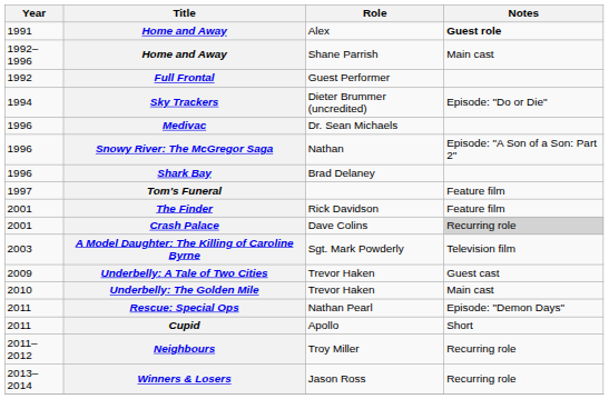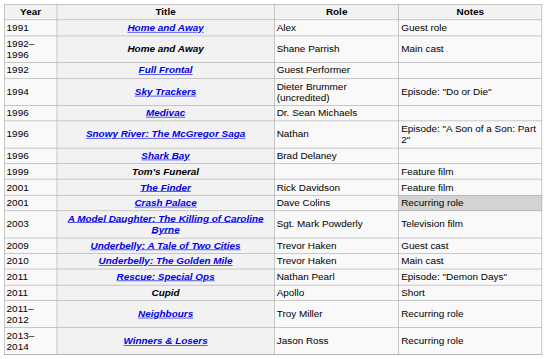 <table class="wikitable plainrowheaders sortable">
 <tr>
 <th scope="col">Year</th>
 <th scope="col">Title</th>
 <th scope="col">Role</th>
 <th class="unsortable">Notes</th>
 </tr>
 <tr>
 <td>1991</td>
 <th scope="row"><em><a href='#'>Home and Away</a></em></th>
 <td>Alex</td>
-<td><strong>Guest role</strong></td>
+<td>Guest role</td>
 </tr>
 <tr>
 <td>1992–1996</td>
 <th scope="row"><em>Home and Away</em></th>
 <td>Shane Parrish</td>
 <td>Main cast</td>
 </tr>
 <tr>
 <td>1992</td>
 <th scope="row"><em><a href='#'>Full Frontal</a></em></th>
 <td>Guest Performer</td>
 <td></td>
 </tr>
 <tr>
 <td>1994</td>
 <th scope="row"><em><a href='#'>Sky Trackers</a></em></th>
 <td>Dieter Brummer (uncredited)</td>
 <td>Episode: "Do or Die"</td>
 </tr>
 <tr>
 <td>1996</td>
 <th scope="row"><em><a href='#'>Medivac</a></em></th>
 <td>Dr. Sean Michaels</td>
 <td></td>
 </tr>
 <tr>
 <td>1996</td>
 <th scope="row"><em><a href='#'>Snowy River: The McGregor Saga</a></em></th>
 <td>Nathan</td>
 <td>Episode: "A Son of a Son: Part 2"</td>
 </tr>
 <tr>
 <td>1996</td>
 <th scope="row"><em><a href='#'>Shark Bay</a></em></th>
 <td>Brad Delaney</td>
 <td></td>
 </tr>
 <tr>
-<td>1997</td>
+<td>1999</td>
 <th scope="row"><em>Tom's Funeral</em></th>
 <td></td>
 <td>Feature film</td>
 </tr>
 <tr>
 <td>2001</td>
 <th scope="row"><em><a href='#'>The Finder</a></em></th>
 <td>Rick Davidson</td>
 <td>Feature film</td>
 </tr>
 <tr>
 <td>2001</td>
 <th scope="row"><em><a href='#'>Crash Palace</a></em></th>
 <td>Dave Colins</td>
 <td style="background: lightgrey;">Recurring role</td>
 </tr>
 <tr>
 <td>2003</td>
 <th scope="row"><em><a href='#'>A Model Daughter: The Killing of Caroline Byrne</a></em></th>
 <td>Sgt. Mark Powderly</td>
 <td>Television film</td>
 </tr>
 <tr>
 <td>2009</td>
 <th scope="row"><em><a href='#'>Underbelly: A Tale of Two Cities</a></em></th>
 <td>Trevor Haken</td>
 <td>Guest cast</td>
 </tr>
 <tr>
 <td>2010</td>
 <th scope="row"><em><a href='#'>Underbelly: The Golden Mile</a></em></th>
 <td>Trevor Haken</td>
 <td>Main cast</td>
 </tr>
 <tr>
 <td>2011</td>
 <th scope="row"><em><a href='#'>Rescue: Special Ops</a></em></th>
 <td>Nathan Pearl</td>
 <td>Episode: "Demon Days"</td>
 </tr>
 <tr>
 <td>2011</td>
 <th scope="row"><em>Cupid</em></th>
 <td>Apollo</td>
 <td>Short</td>
 </tr>
 <tr>
 <td>2011–2012</td>
 <th scope="row"><em><a href='#'>Neighbours</a></em></th>
 <td>Troy Miller</td>
 <td>Recurring role</td>
 </tr>
 <tr>
 <td>2013–2014</td>
 <th scope="row"><em><a href='#'>Winners & Losers</a></em></th>
 <td>Jason Ross</td>
 <td>Recurring role</td>
 </tr>
 <tr>
 </tr>
 </table>
